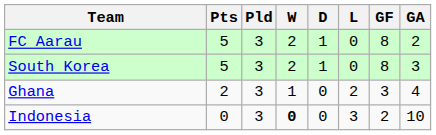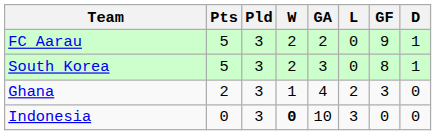 <table class="wikitable" style="text-align: center;">
 <tr>
 <th width="165">Team</th>
 <th width="20">Pts</th>
 <th width="20">Pld</th>
 <th width="20">W</th>
-<th width="20">D</th>
+<th width="20">GA</th>
 <th width="20">L</th>
 <th width="20">GF</th>
-<th width="20">GA</th>
+<th width="20">D</th>
 </tr>
 <tr style="background: #ccffcc;">
 <td style="text-align:left;"> <a href='#'>FC Aarau</a></td>
 <td>5</td>
 <td>3</td>
 <td>2</td>
+<td>2</td>
+<td>0</td>
+<td>9</td>
 <td>1</td>
-<td>0</td>
-<td>8</td>
-<td>2</td>
 </tr>
 <tr style="background: #ccffcc;">
 <td style="text-align:left;"> <a href='#'>South Korea</a></td>
 <td>5</td>
 <td>3</td>
 <td>2</td>
-<td>1</td>
+<td>3</td>
 <td>0</td>
 <td>8</td>
-<td>3</td>
+<td>1</td>
 </tr>
 <tr bgcolor=>
 <td style="text-align:left;"> <a href='#'>Ghana</a></td>
 <td>2</td>
 <td>3</td>
 <td>1</td>
-<td>0</td>
+<td>4</td>
 <td>2</td>
 <td>3</td>
-<td>4</td>
+<td>0</td>
 </tr>
 <tr bgcolor=>
 <td style="text-align:left;"> <a href='#'>Indonesia</a></td>
 <td>0</td>
 <td>3</td>
 <td><strong>0</strong></td>
+<td>10</td>
+<td>3</td>
 <td>0</td>
-<td>3</td>
-<td>2</td>
-<td>10</td>
+<td>0</td>
 </tr>
 </table>
